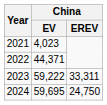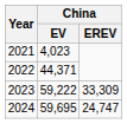 <table class="wikitable">
 <tr>
 <th rowspan="2">Year</th>
 <th colspan="2">China</th>
 </tr>
 <tr>
 <th>EV</th>
 <th>EREV</th>
 </tr>
 <tr>
 <td>2021</td>
 <td>4,023</td>
 <td rowspan="2"></td>
 </tr>
 <tr>
 <td>2022</td>
 <td>44,371</td>
 </tr>
 <tr>
 <td>2023</td>
 <td>59,222</td>
-<td>33,311</td>
+<td>33,309</td>
 </tr>
 <tr>
 <td>2024</td>
 <td>59,695</td>
-<td>24,750</td>
+<td>24,747</td>
 </tr>
 </table>
